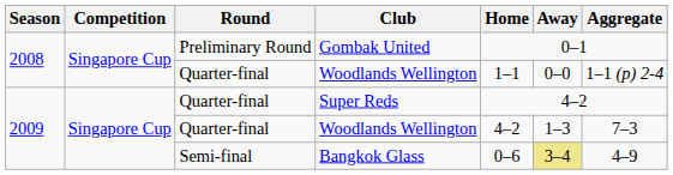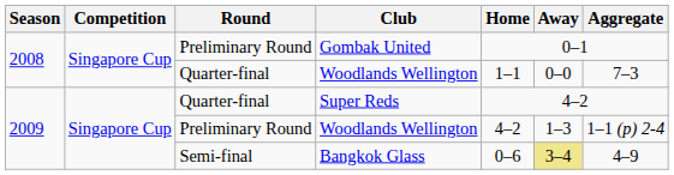 <table class="wikitable">
 <tr>
 <th>Season</th>
 <th>Competition</th>
 <th>Round</th>
 <th>Club</th>
 <th>Home</th>
 <th>Away</th>
 <th>Aggregate</th>
 </tr>
 <tr>
 <td rowspan="2"><a href='#'>2008</a></td>
 <td rowspan="2"><a href='#'>Singapore Cup</a></td>
 <td>Preliminary Round</td>
 <td> <a href='#'>Gombak United</a></td>
 <td colspan=3; align=center>0–1</td>
 </tr>
 <tr>
 <td>Quarter-final</td>
 <td> <a href='#'>Woodlands Wellington</a></td>
 <td align=center>1–1</td>
 <td align=center>0–0</td>
-<td align=center>1–1 <em>(p) 2-4</em></td>
+<td align=center>7–3</td>
 </tr>
 <tr>
 <td rowspan="3"><a href='#'>2009</a></td>
 <td rowspan="3"><a href='#'>Singapore Cup</a></td>
 <td>Quarter-final</td>
 <td> <a href='#'>Super Reds</a></td>
 <td colspan=3; align=center>4–2</td>
 </tr>
 <tr>
-<td>Quarter-final</td>
+<td>Preliminary Round</td>
 <td> <a href='#'>Woodlands Wellington</a></td>
 <td align=center>4–2</td>
 <td align=center>1–3</td>
-<td align=center>7–3</td>
+<td align=center>1–1 <em>(p) 2-4</em></td>
 </tr>
 <tr>
 <td>Semi-final</td>
 <td> <a href='#'>Bangkok Glass</a></td>
 <td align=center>0–6</td>
 <td align=center style="background: khaki;">3–4</td>
 <td align=center>4–9</td>
 </tr>
 </table>
